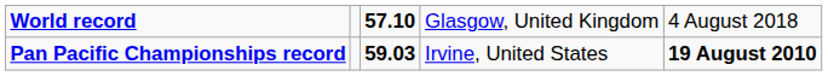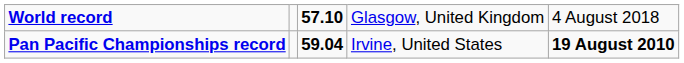 <table class="wikitable">
 <tr>
 <td><strong><a href='#'>World record</a></strong></td>
 <td></td>
 <td><strong>57.10</strong></td>
 <td><a href='#'>Glasgow</a>, United Kingdom</td>
 <td>4 August 2018</td>
 </tr>
 <tr>
 <td><strong><a href='#'>Pan Pacific Championships record</a></strong></td>
 <td></td>
-<td><strong>59.03</strong></td>
+<td><strong>59.04</strong></td>
 <td><a href='#'>Irvine</a>, United States</td>
 <td><strong>19 August 2010</strong></td>
 </tr>
 </table>
